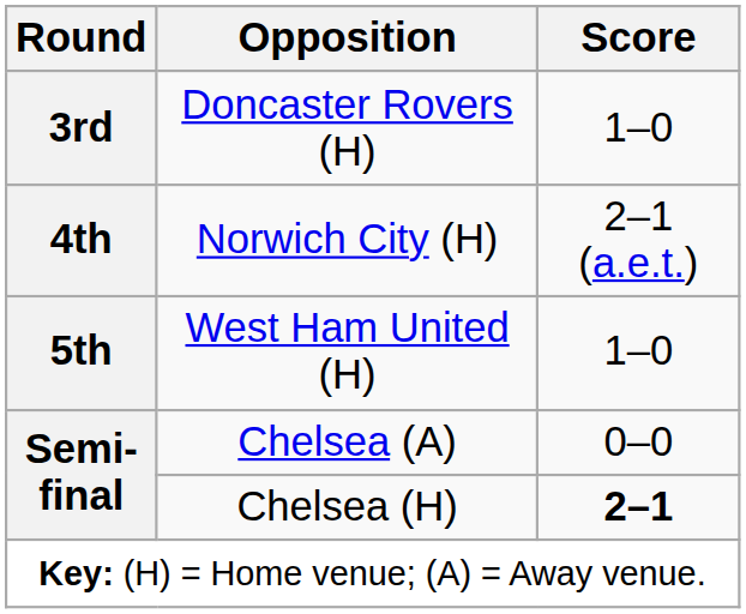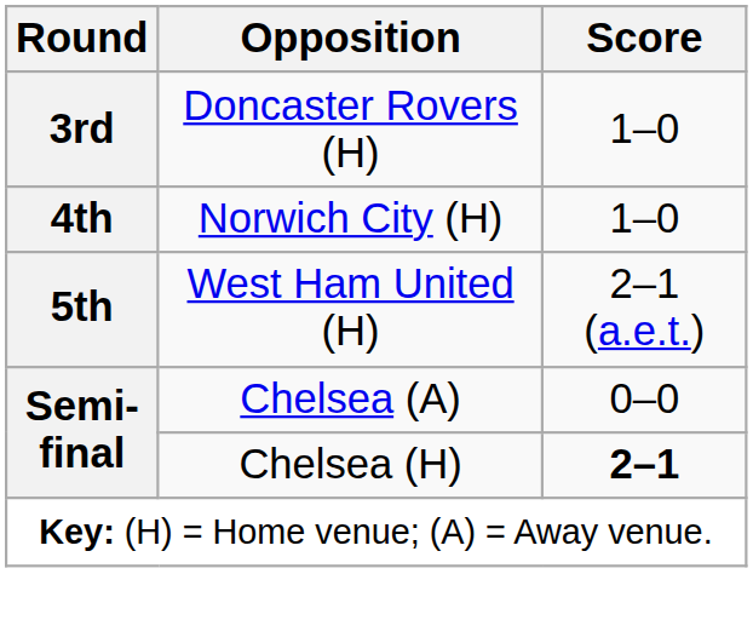 <table class="wikitable plainrowheaders" style="text-align:center;margin:0">
 <tr>
 <th scope="col" style="width:25px;">Round</th>
 <th scope="col" style="width:140px;">Opposition</th>
 <th scope="col" style="width:70px;">Score</th>
 </tr>
 <tr>
 <th scope=row style="text-align:center">3rd</th>
 <td><a href='#'>Doncaster Rovers</a> (H)</td>
 <td>1–0</td>
 </tr>
 <tr>
 <th scope=row style="text-align:center">4th</th>
 <td><a href='#'>Norwich City</a> (H)</td>
-<td>2–1 (<a href='#'>a.e.t.</a>)</td>
+<td>1–0</td>
 </tr>
 <tr>
 <th scope=row style="text-align:center">5th</th>
 <td><a href='#'>West Ham United</a> (H)</td>
-<td>1–0</td>
+<td>2–1 (<a href='#'>a.e.t.</a>)</td>
 </tr>
 <tr>
 <th scope=row style="text-align:center" rowspan="2">Semi-final</th>
 <td><a href='#'>Chelsea</a> (A)</td>
 <td>0–0</td>
 </tr>
 <tr>
 <td>Chelsea (H)</td>
 <td><strong>2–1</strong></td>
 </tr>
 <tr>
 <td colspan="3" style="background:white;"><small><strong>Key:</strong> (H) = Home venue; (A) = Away venue.</small></td>
 </tr>
 </table>
